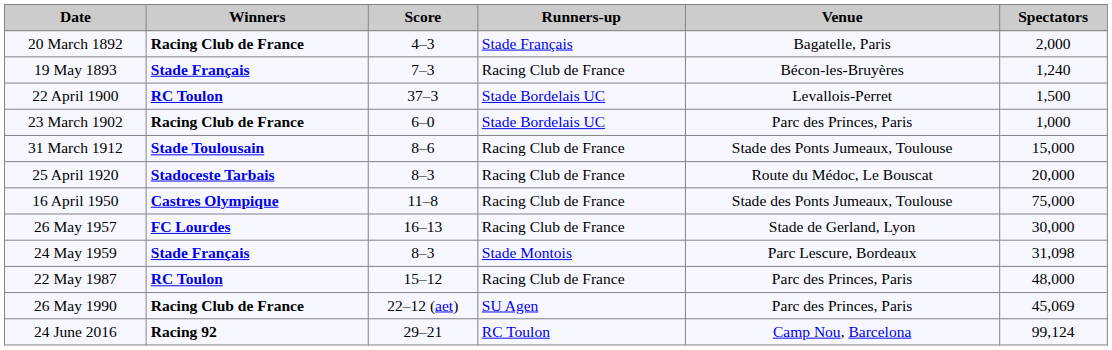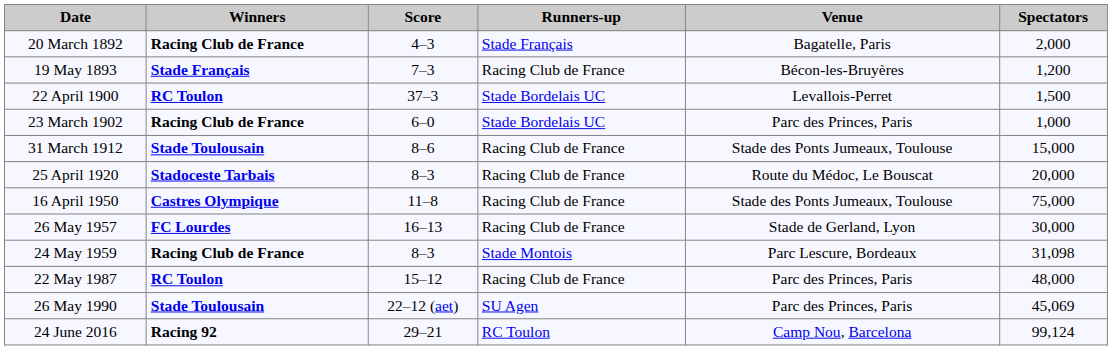 <table bgcolor="#f7f8ff" cellpadding="4" width="90%" cellspacing="0" border="1" style="font-size: 100%; border: grey solid 1px; border-collapse: collapse;">
 <tr bgcolor="#CCCCCC">
 <td align=center><strong>Date</strong></td>
 <td align=center><strong>Winners</strong></td>
 <td align=center><strong>Score</strong></td>
 <td align=center><strong>Runners-up</strong></td>
 <td align=center><strong>Venue</strong></td>
 <td align=center><strong>Spectators</strong></td>
 </tr>
 <tr>
 <td align=center>20 March 1892</td>
 <td><strong>Racing Club de France</strong></td>
 <td align=center>4–3</td>
 <td><a href='#'>Stade Français</a></td>
 <td align=center>Bagatelle, Paris</td>
 <td align=center>2,000</td>
 </tr>
 <tr>
 <td align=center>19 May 1893</td>
 <td><strong><a href='#'>Stade Français</a></strong></td>
 <td align=center>7–3</td>
 <td>Racing Club de France</td>
 <td align=center>Bécon-les-Bruyères</td>
-<td align=center>1,240</td>
+<td align=center>1,200</td>
 </tr>
 <tr>
 <td align=center>22 April 1900</td>
 <td><strong><a href='#'>RC Toulon</a></strong></td>
 <td align=center>37–3</td>
 <td><a href='#'>Stade Bordelais UC</a></td>
 <td align=center>Levallois-Perret</td>
 <td align=center>1,500</td>
 </tr>
 <tr>
 <td align=center>23 March 1902</td>
 <td><strong>Racing Club de France</strong></td>
 <td align=center>6–0</td>
 <td><a href='#'>Stade Bordelais UC</a></td>
 <td align=center>Parc des Princes, Paris</td>
 <td align=center>1,000</td>
 </tr>
 <tr>
 <td align=center>31 March 1912</td>
 <td><strong><a href='#'>Stade Toulousain</a></strong></td>
 <td align=center>8–6</td>
 <td>Racing Club de France</td>
 <td align=center>Stade des Ponts Jumeaux, Toulouse</td>
 <td align=center>15,000</td>
 </tr>
 <tr>
 <td align=center>25 April 1920</td>
 <td><strong><a href='#'>Stadoceste Tarbais</a></strong></td>
 <td align=center>8–3</td>
 <td>Racing Club de France</td>
 <td align=center>Route du Médoc, Le Bouscat</td>
 <td align=center>20,000</td>
 </tr>
 <tr>
 <td align=center>16 April 1950</td>
 <td><strong><a href='#'>Castres Olympique</a></strong></td>
 <td align=center>11–8</td>
 <td>Racing Club de France</td>
 <td align=center>Stade des Ponts Jumeaux, Toulouse</td>
 <td align=center>75,000</td>
 </tr>
 <tr>
 <td align=center>26 May 1957</td>
 <td><strong><a href='#'>FC Lourdes</a></strong></td>
 <td align=center>16–13</td>
 <td>Racing Club de France</td>
 <td align=center>Stade de Gerland, Lyon</td>
 <td align=center>30,000</td>
 </tr>
 <tr>
 <td align=center>24 May 1959</td>
-<td><strong><a href='#'>Stade Français</a></strong></td>
+<td><strong>Racing Club de France</strong></td>
 <td align=center>8–3</td>
 <td><a href='#'>Stade Montois</a></td>
 <td align=center>Parc Lescure, Bordeaux</td>
 <td align=center>31,098</td>
 </tr>
 <tr>
 <td align=center>22 May 1987</td>
 <td><strong><a href='#'>RC Toulon</a></strong></td>
 <td align=center>15–12</td>
 <td>Racing Club de France</td>
 <td align=center>Parc des Princes, Paris</td>
 <td align=center>48,000</td>
 </tr>
 <tr>
 <td align=center>26 May 1990</td>
-<td><strong>Racing Club de France</strong></td>
+<td><strong><a href='#'>Stade Toulousain</a></strong></td>
 <td align=center>22–12 (<a href='#'>aet</a>)</td>
 <td><a href='#'>SU Agen</a></td>
 <td align=center>Parc des Princes, Paris</td>
 <td align=center>45,069</td>
 </tr>
 <tr>
 <td align=center>24 June 2016</td>
 <td><strong>Racing 92</strong></td>
 <td align=center>29–21</td>
 <td><a href='#'>RC Toulon</a></td>
 <td align=center><a href='#'>Camp Nou</a>, <a href='#'>Barcelona</a></td>
 <td align=center>99,124</td>
 </tr>
 </table>
